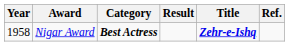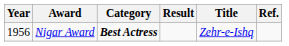 <table class="wikitable">
 <tr>
 <th>Year</th>
 <th>Award</th>
 <th>Category</th>
 <th>Result</th>
 <th>Title</th>
 <th>Ref.</th>
 </tr>
 <tr>
-<td>1958</td>
+<td>1956</td>
 <td><em><a href='#'>Nigar Award</a></em></td>
 <td><strong><em>Best Actress</em></strong></td>
 <td></td>
-<td><strong><em><a href='#'>Zehr-e-Ishq</a></em></strong></td>
+<td><em><a href='#'>Zehr-e-Ishq</a></em></td>
 <td></td>
 </tr>
 </table>
